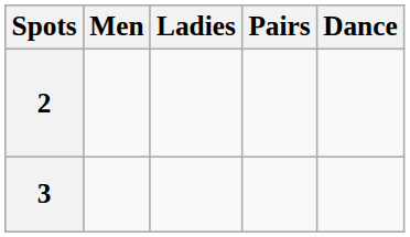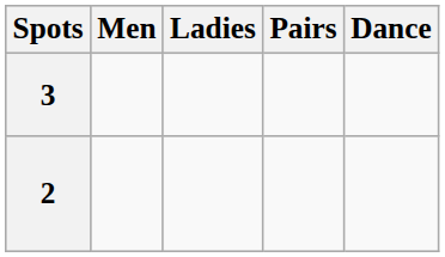 <table class="wikitable">
 <tr>
 <th>Spots</th>
 <th>Men</th>
 <th>Ladies</th>
 <th>Pairs</th>
 <th>Dance</th>
 </tr>
 <tr>
+<th>3</th>
+<td valign="top"> <br>  <br> </td>
+<td valign="top"> <br>  <br> </td>
+<td valign="top"> <br>  <br> </td>
+<td valign="top"> <br> </td>
+</tr>
+<tr>
 <th>2</th>
 <td valign="top"> <br>  <br>  <br> </td>
 <td valign="top"> <br>  <br> </td>
 <td valign="top"> <br> </td>
 <td valign="top"> <br>  <br>  <br> </td>
 </tr>
-<tr>
-<th>3</th>
-<td valign="top"> <br>  <br> </td>
-<td valign="top"> <br>  <br> </td>
-<td valign="top"> <br>  <br> </td>
-<td valign="top"> <br> </td>
-</tr>
 </table>
